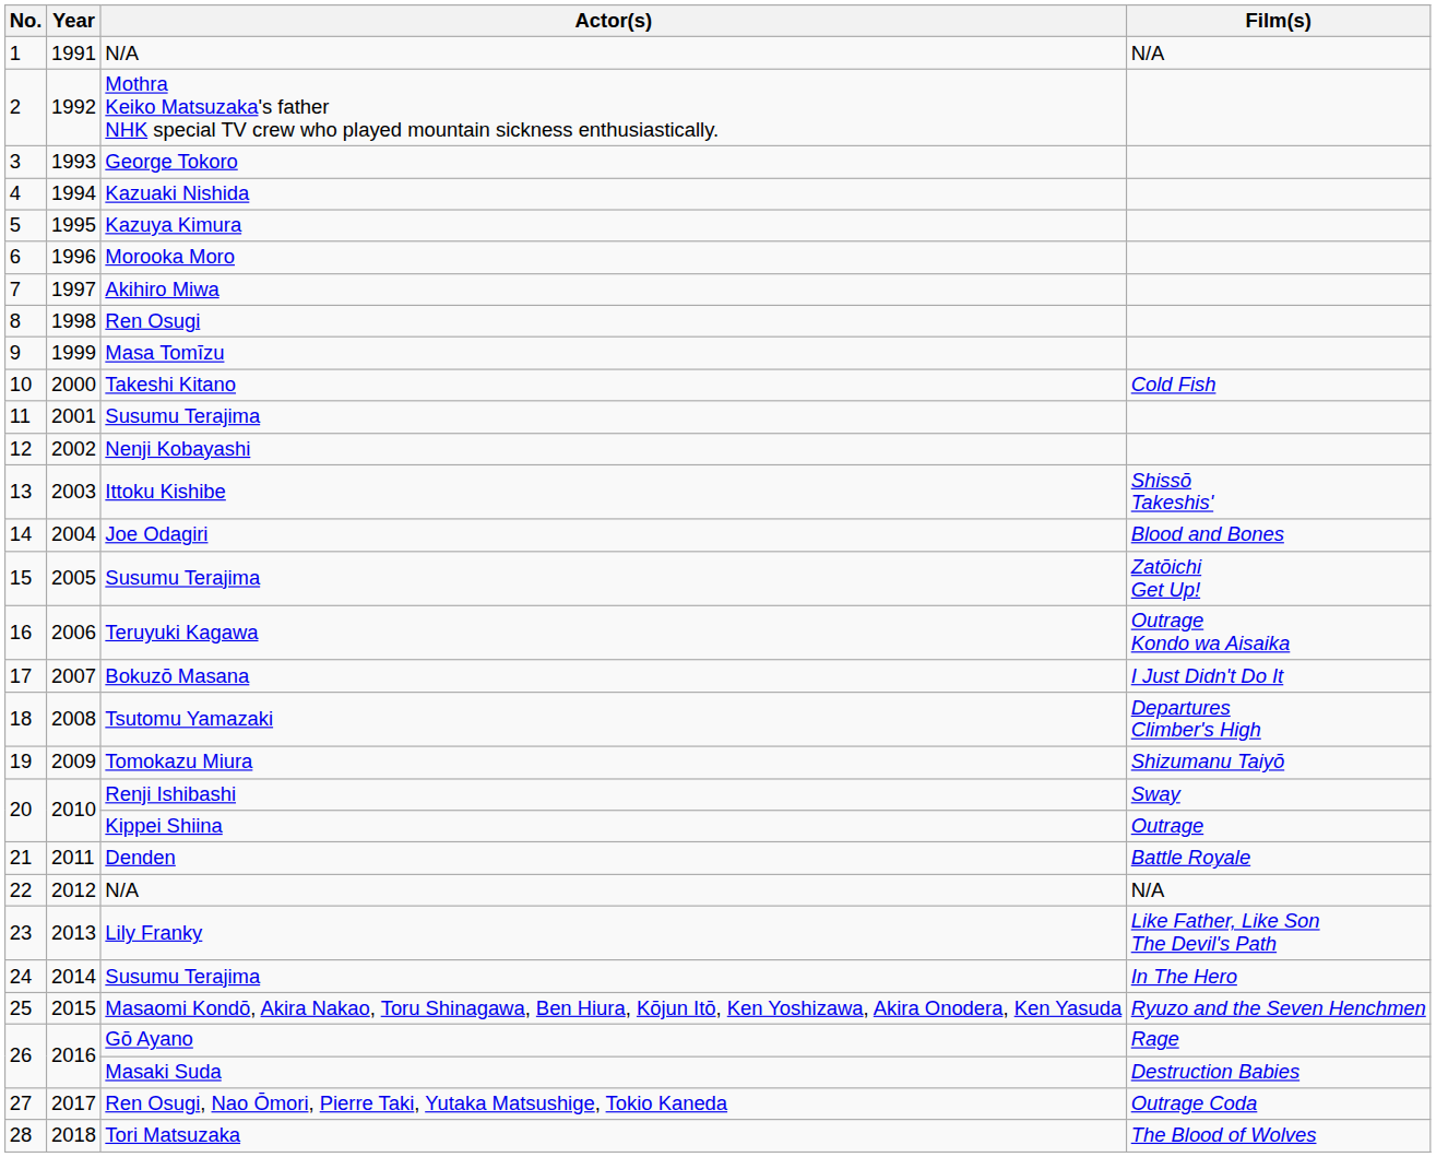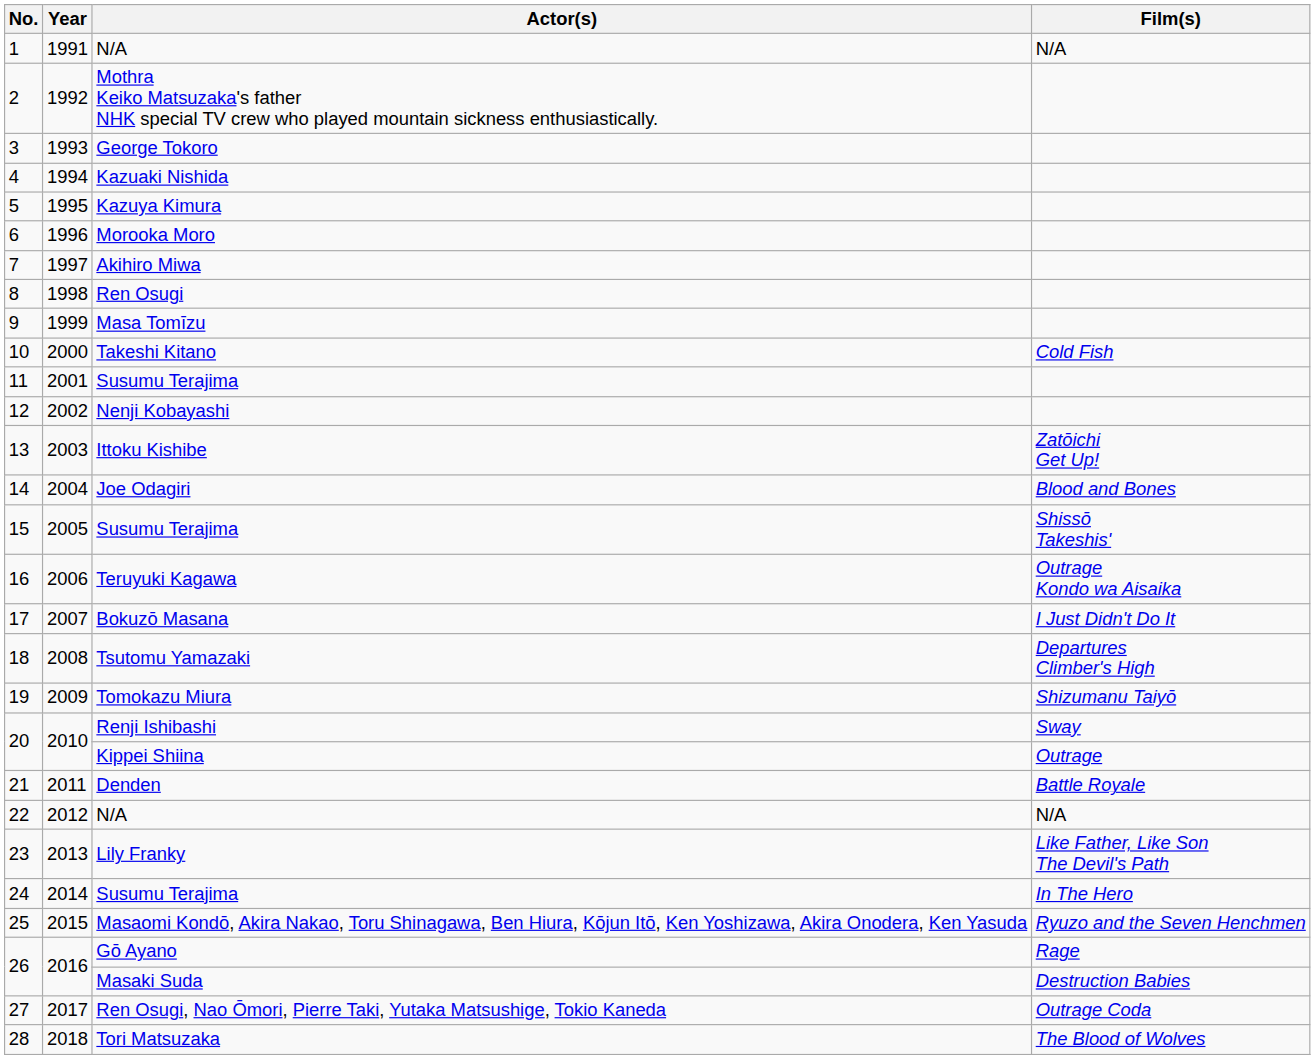 <table class="wikitable">
 <tr>
 <th>No.</th>
 <th>Year</th>
 <th>Actor(s)</th>
 <th>Film(s)</th>
 </tr>
 <tr>
 <td>1</td>
 <td>1991</td>
 <td>N/A</td>
 <td>N/A</td>
 </tr>
 <tr>
 <td>2</td>
 <td>1992</td>
 <td><a href='#'>Mothra</a><br><a href='#'>Keiko Matsuzaka</a>'s father<br><a href='#'>NHK</a> special TV crew who played mountain sickness enthusiastically.</td>
 <td></td>
 </tr>
 <tr>
 <td>3</td>
 <td>1993</td>
 <td><a href='#'>George Tokoro</a></td>
 <td></td>
 </tr>
 <tr>
 <td>4</td>
 <td>1994</td>
 <td><a href='#'>Kazuaki Nishida</a></td>
 <td></td>
 </tr>
 <tr>
 <td>5</td>
 <td>1995</td>
 <td><a href='#'>Kazuya Kimura</a></td>
 <td></td>
 </tr>
 <tr>
 <td>6</td>
 <td>1996</td>
 <td><a href='#'>Morooka Moro</a></td>
 <td></td>
 </tr>
 <tr>
 <td>7</td>
 <td>1997</td>
 <td><a href='#'>Akihiro Miwa</a></td>
 <td></td>
 </tr>
 <tr>
 <td>8</td>
 <td>1998</td>
 <td><a href='#'>Ren Osugi</a></td>
 <td></td>
 </tr>
 <tr>
 <td>9</td>
 <td>1999</td>
 <td><a href='#'>Masa Tomīzu</a></td>
 <td></td>
 </tr>
 <tr>
 <td>10</td>
 <td>2000</td>
 <td><a href='#'>Takeshi Kitano</a></td>
 <td><em><a href='#'>Cold Fish</a></em></td>
 </tr>
 <tr>
 <td>11</td>
 <td>2001</td>
 <td><a href='#'>Susumu Terajima</a></td>
 <td></td>
 </tr>
 <tr>
 <td>12</td>
 <td>2002</td>
 <td><a href='#'>Nenji Kobayashi</a></td>
 <td></td>
 </tr>
 <tr>
 <td>13</td>
 <td>2003</td>
 <td><a href='#'>Ittoku Kishibe</a></td>
-<td><em><a href='#'>Shissō</a></em><br><em><a href='#'>Takeshis'</a></em></td>
+<td><em><a href='#'>Zatōichi</a></em><br><em><a href='#'>Get Up!</a></em></td>
 </tr>
 <tr>
 <td>14</td>
 <td>2004</td>
 <td><a href='#'>Joe Odagiri</a></td>
 <td><em><a href='#'>Blood and Bones</a></em></td>
 </tr>
 <tr>
 <td>15</td>
 <td>2005</td>
 <td><a href='#'>Susumu Terajima</a></td>
-<td><em><a href='#'>Zatōichi</a></em><br><em><a href='#'>Get Up!</a></em></td>
+<td><em><a href='#'>Shissō</a></em><br><em><a href='#'>Takeshis'</a></em></td>
 </tr>
 <tr>
 <td>16</td>
 <td>2006</td>
 <td><a href='#'>Teruyuki Kagawa</a></td>
 <td><em><a href='#'>Outrage</a></em><br><em><a href='#'>Kondo wa Aisaika</a></em></td>
 </tr>
 <tr>
 <td>17</td>
 <td>2007</td>
 <td><a href='#'>Bokuzō Masana</a></td>
 <td><em><a href='#'>I Just Didn't Do It</a></em></td>
 </tr>
 <tr>
 <td>18</td>
 <td>2008</td>
 <td><a href='#'>Tsutomu Yamazaki</a></td>
 <td><em><a href='#'>Departures</a></em><br><em><a href='#'>Climber's High</a></em></td>
 </tr>
 <tr>
 <td>19</td>
 <td>2009</td>
 <td><a href='#'>Tomokazu Miura</a></td>
 <td><em><a href='#'>Shizumanu Taiyō</a></em></td>
 </tr>
 <tr>
 <td rowspan="2">20</td>
 <td rowspan="2">2010</td>
 <td><a href='#'>Renji Ishibashi</a></td>
 <td><em><a href='#'>Sway</a></em></td>
 </tr>
 <tr>
 <td><a href='#'>Kippei Shiina</a></td>
 <td><em><a href='#'>Outrage</a></em></td>
 </tr>
 <tr>
 <td>21</td>
 <td>2011</td>
 <td><a href='#'>Denden</a></td>
 <td><em><a href='#'>Battle Royale</a></em></td>
 </tr>
 <tr>
 <td>22</td>
 <td>2012</td>
 <td>N/A</td>
 <td>N/A</td>
 </tr>
 <tr>
 <td>23</td>
 <td>2013</td>
 <td><a href='#'>Lily Franky</a></td>
 <td><em><a href='#'>Like Father, Like Son</a></em><br><em><a href='#'>The Devil's Path</a></em></td>
 </tr>
 <tr>
 <td>24</td>
 <td>2014</td>
 <td><a href='#'>Susumu Terajima</a></td>
 <td><em><a href='#'>In The Hero</a></em></td>
 </tr>
 <tr>
 <td>25</td>
 <td>2015</td>
 <td><a href='#'>Masaomi Kondō</a>, <a href='#'>Akira Nakao</a>, <a href='#'>Toru Shinagawa</a>, <a href='#'>Ben Hiura</a>, <a href='#'>Kōjun Itō</a>, <a href='#'>Ken Yoshizawa</a>, <a href='#'>Akira Onodera</a>, <a href='#'>Ken Yasuda</a></td>
 <td><em><a href='#'>Ryuzo and the Seven Henchmen</a></em></td>
 </tr>
 <tr>
 <td rowspan="2">26</td>
 <td rowspan="2">2016</td>
 <td><a href='#'>Gō Ayano</a></td>
 <td><em><a href='#'>Rage</a></em></td>
 </tr>
 <tr>
 <td><a href='#'>Masaki Suda</a></td>
 <td><em><a href='#'>Destruction Babies</a></em></td>
 </tr>
 <tr>
 <td>27</td>
 <td>2017</td>
 <td><a href='#'>Ren Osugi</a>, <a href='#'>Nao Ōmori</a>, <a href='#'>Pierre Taki</a>, <a href='#'>Yutaka Matsushige</a>, <a href='#'>Tokio Kaneda</a></td>
 <td><em><a href='#'>Outrage Coda</a></em></td>
 </tr>
 <tr>
 <td>28</td>
 <td>2018</td>
 <td><a href='#'>Tori Matsuzaka</a></td>
 <td><em><a href='#'>The Blood of Wolves</a></em></td>
 </tr>
 <tr>
 </tr>
 </table>
